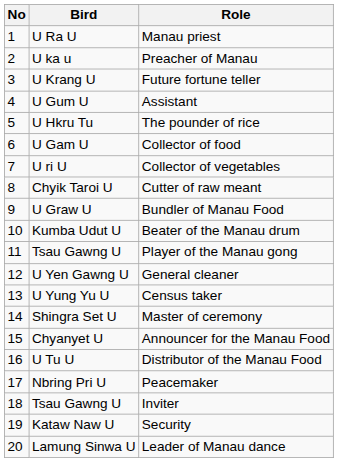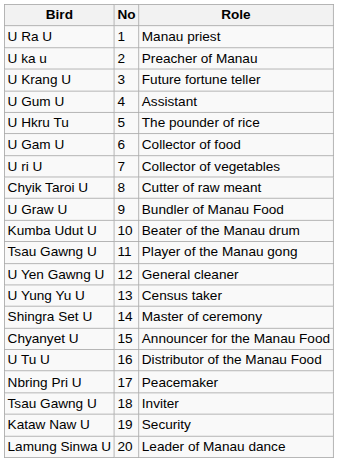 <table class=wikitable plainrowheader>
 <tr>
+<th scope="col">Bird</th>
 <th scope="col">No</th>
-<th scope="col">Bird</th>
 <th scope="col">Role</th>
 </tr>
 <tr>
+<td>U Ra U</td>
 <td>1</td>
-<td>U Ra U</td>
 <td>Manau priest</td>
 </tr>
 <tr>
+<td>U ka u</td>
 <td>2</td>
-<td>U ka u</td>
 <td>Preacher of Manau</td>
 </tr>
 <tr>
+<td>U Krang U</td>
 <td>3</td>
-<td>U Krang U</td>
 <td>Future fortune teller</td>
 </tr>
 <tr>
+<td>U Gum U</td>
 <td>4</td>
-<td>U Gum U</td>
 <td>Assistant</td>
 </tr>
 <tr>
+<td>U Hkru Tu</td>
 <td>5</td>
-<td>U Hkru Tu</td>
 <td>The pounder of rice</td>
 </tr>
 <tr>
+<td>U Gam U</td>
 <td>6</td>
-<td>U Gam U</td>
 <td>Collector of food</td>
 </tr>
 <tr>
+<td>U ri U</td>
 <td>7</td>
-<td>U ri U</td>
 <td>Collector of vegetables</td>
 </tr>
 <tr>
+<td>Chyik Taroi U</td>
 <td>8</td>
-<td>Chyik Taroi U</td>
 <td>Cutter of raw meant</td>
 </tr>
 <tr>
+<td>U Graw U</td>
 <td>9</td>
-<td>U Graw U</td>
 <td>Bundler of Manau Food</td>
 </tr>
 <tr>
+<td>Kumba Udut U</td>
 <td>10</td>
-<td>Kumba Udut U</td>
 <td>Beater of the Manau drum</td>
 </tr>
 <tr>
+<td>Tsau Gawng U</td>
 <td>11</td>
-<td>Tsau Gawng U</td>
 <td>Player of the Manau gong</td>
 </tr>
 <tr>
+<td>U Yen Gawng U</td>
 <td>12</td>
-<td>U Yen Gawng U</td>
 <td>General cleaner</td>
 </tr>
 <tr>
+<td>U Yung Yu U</td>
 <td>13</td>
-<td>U Yung Yu U</td>
 <td>Census taker</td>
 </tr>
 <tr>
+<td>Shingra Set U</td>
 <td>14</td>
-<td>Shingra Set U</td>
 <td>Master of ceremony</td>
 </tr>
 <tr>
+<td>Chyanyet U</td>
 <td>15</td>
-<td>Chyanyet U</td>
 <td>Announcer for the Manau Food</td>
 </tr>
 <tr>
+<td>U Tu U</td>
 <td>16</td>
-<td>U Tu U</td>
 <td>Distributor of the Manau Food</td>
 </tr>
 <tr>
+<td>Nbring Pri U</td>
 <td>17</td>
-<td>Nbring Pri U</td>
 <td>Peacemaker</td>
 </tr>
 <tr>
+<td>Tsau Gawng U</td>
 <td>18</td>
-<td>Tsau Gawng U</td>
 <td>Inviter</td>
 </tr>
 <tr>
+<td>Kataw Naw U</td>
 <td>19</td>
-<td>Kataw Naw U</td>
 <td>Security</td>
 </tr>
 <tr>
+<td>Lamung Sinwa U</td>
 <td>20</td>
-<td>Lamung Sinwa U</td>
 <td>Leader of Manau dance</td>
 </tr>
 </table>
